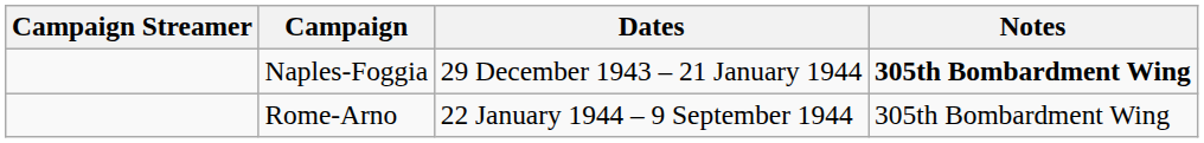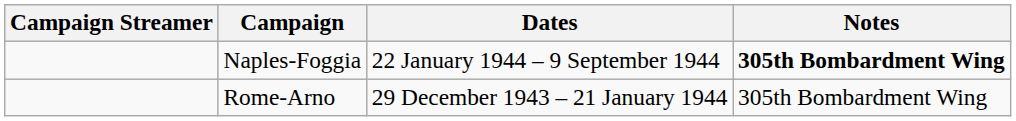 <table class="wikitable">
 <tr style="background:#efefef;">
 <th>Campaign Streamer</th>
 <th>Campaign</th>
 <th>Dates</th>
 <th>Notes</th>
 </tr>
 <tr>
 <td></td>
 <td>Naples-Foggia</td>
-<td>29 December 1943 – 21 January 1944</td>
+<td>22 January 1944 – 9 September 1944</td>
 <td><strong>305th Bombardment Wing</strong></td>
 </tr>
 <tr>
 <td></td>
 <td>Rome-Arno</td>
-<td>22 January 1944 – 9 September 1944</td>
+<td>29 December 1943 – 21 January 1944</td>
 <td>305th Bombardment Wing</td>
 </tr>
 </table>
